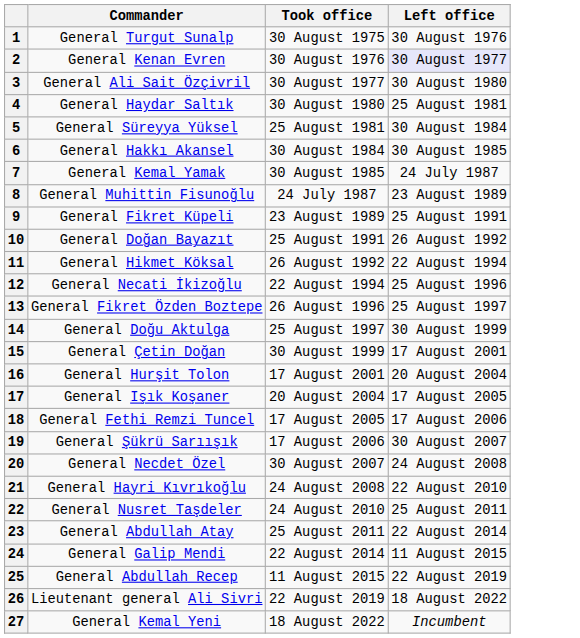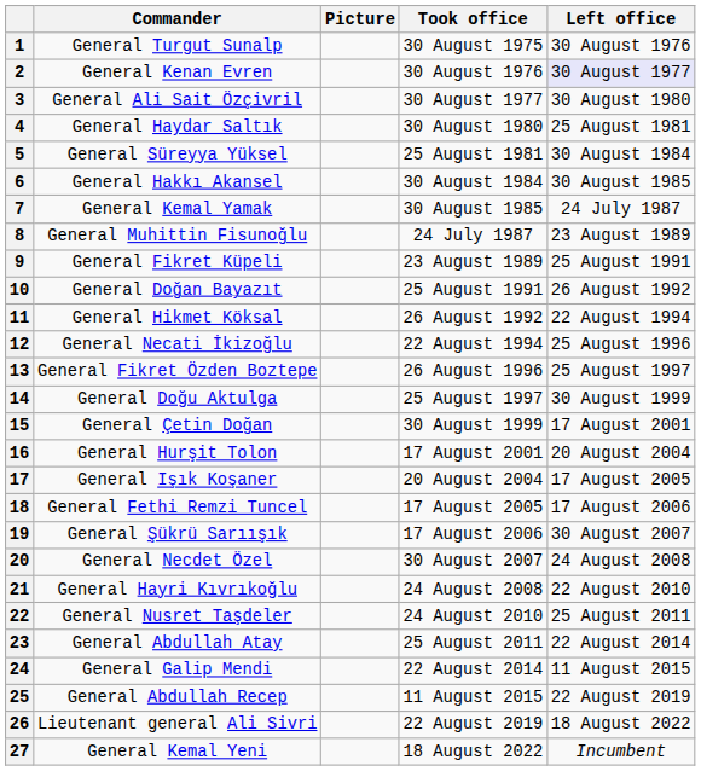 <table class="wikitable" style="text-align:center">
 <tr>
 <th></th>
 <th>Commander</th>
+<th>Picture</th>
 <th>Took office</th>
 <th>Left office</th>
 </tr>
 <tr>
 <th>1</th>
 <td>General <a href='#'>Turgut Sunalp</a></td>
+<td></td>
 <td>30 August 1975</td>
 <td>30 August 1976</td>
 </tr>
 <tr>
 <th>2</th>
 <td>General <a href='#'>Kenan Evren</a></td>
+<td></td>
 <td>30 August 1976</td>
 <td style="background: lavender;">30 August 1977</td>
 </tr>
 <tr>
 <th>3</th>
 <td>General <a href='#'>Ali Sait Özçivril</a></td>
+<td></td>
 <td>30 August 1977</td>
 <td>30 August 1980</td>
 </tr>
 <tr>
 <th>4</th>
 <td>General <a href='#'>Haydar Saltık</a></td>
+<td></td>
 <td>30 August 1980</td>
 <td>25 August 1981</td>
 </tr>
 <tr>
 <th>5</th>
 <td>General <a href='#'>Süreyya Yüksel</a></td>
+<td></td>
 <td>25 August 1981</td>
 <td>30 August 1984</td>
 </tr>
 <tr>
 <th>6</th>
 <td>General <a href='#'>Hakkı Akansel</a></td>
+<td></td>
 <td>30 August 1984</td>
 <td>30 August 1985</td>
 </tr>
 <tr>
 <th>7</th>
 <td>General <a href='#'>Kemal Yamak</a></td>
+<td></td>
 <td>30 August 1985</td>
 <td>24 July 1987</td>
 </tr>
 <tr>
 <th>8</th>
 <td>General <a href='#'>Muhittin Fisunoğlu</a></td>
+<td></td>
 <td>24 July 1987</td>
 <td>23 August 1989</td>
 </tr>
 <tr>
 <th>9</th>
 <td>General <a href='#'>Fikret Küpeli</a></td>
+<td></td>
 <td>23 August 1989</td>
 <td>25 August 1991</td>
 </tr>
 <tr>
 <th>10</th>
 <td>General <a href='#'>Doğan Bayazıt</a></td>
+<td></td>
 <td>25 August 1991</td>
 <td>26 August 1992</td>
 </tr>
 <tr>
 <th>11</th>
 <td>General <a href='#'>Hikmet Köksal</a></td>
+<td></td>
 <td>26 August 1992</td>
 <td>22 August 1994</td>
 </tr>
 <tr>
 <th>12</th>
 <td>General <a href='#'>Necati İkizoğlu</a></td>
+<td></td>
 <td>22 August 1994</td>
 <td>25 August 1996</td>
 </tr>
 <tr>
 <th>13</th>
 <td>General <a href='#'>Fikret Özden Boztepe</a></td>
+<td></td>
 <td>26 August 1996</td>
 <td>25 August 1997</td>
 </tr>
 <tr>
 <th>14</th>
 <td>General <a href='#'>Doğu Aktulga</a></td>
+<td></td>
 <td>25 August 1997</td>
 <td>30 August 1999</td>
 </tr>
 <tr>
 <th>15</th>
 <td>General <a href='#'>Çetin Doğan</a></td>
+<td></td>
 <td>30 August 1999</td>
 <td>17 August 2001</td>
 </tr>
 <tr>
 <th>16</th>
 <td>General <a href='#'>Hurşit Tolon</a></td>
+<td></td>
 <td>17 August 2001</td>
 <td>20 August 2004</td>
 </tr>
 <tr>
 <th>17</th>
 <td>General <a href='#'>Işık Koşaner</a></td>
+<td></td>
 <td>20 August 2004</td>
 <td>17 August 2005</td>
 </tr>
 <tr>
 <th>18</th>
 <td>General <a href='#'>Fethi Remzi Tuncel</a></td>
+<td></td>
 <td>17 August 2005</td>
 <td>17 August 2006</td>
 </tr>
 <tr>
 <th>19</th>
 <td>General <a href='#'>Şükrü Sarıışık</a></td>
+<td></td>
 <td>17 August 2006</td>
 <td>30 August 2007</td>
 </tr>
 <tr>
 <th>20</th>
 <td>General <a href='#'>Necdet Özel</a></td>
+<td></td>
 <td>30 August 2007</td>
 <td>24 August 2008</td>
 </tr>
 <tr>
 <th>21</th>
 <td>General <a href='#'>Hayri Kıvrıkoğlu</a></td>
+<td></td>
 <td>24 August 2008</td>
 <td>22 August 2010</td>
 </tr>
 <tr>
 <th>22</th>
 <td>General <a href='#'>Nusret Taşdeler</a></td>
+<td></td>
 <td>24 August 2010</td>
 <td>25 August 2011</td>
 </tr>
 <tr>
 <th>23</th>
 <td>General <a href='#'>Abdullah Atay</a></td>
+<td></td>
 <td>25 August 2011</td>
 <td>22 August 2014</td>
 </tr>
 <tr>
 <th>24</th>
 <td>General <a href='#'>Galip Mendi</a></td>
+<td></td>
 <td>22 August 2014</td>
 <td>11 August 2015</td>
 </tr>
 <tr>
 <th>25</th>
 <td>General <a href='#'>Abdullah Recep</a></td>
+<td></td>
 <td>11 August 2015</td>
 <td>22 August 2019</td>
 </tr>
 <tr>
 <th>26</th>
 <td>Lieutenant general <a href='#'>Ali Sivri</a></td>
+<td></td>
 <td>22 August 2019</td>
 <td>18 August 2022</td>
 </tr>
 <tr>
 <th>27</th>
 <td>General <a href='#'>Kemal Yeni</a></td>
+<td></td>
 <td>18 August 2022</td>
 <td><em>Incumbent</em></td>
 </tr>
 </table>
